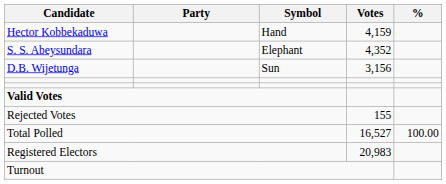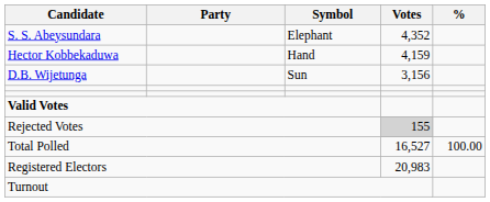 <table class="wikitable" border="1" style="text-align:right;">
 <tr>
 <th align=left width="180">Candidate</th>
 <th align=left width="180">Party</th>
 <th align=left width="120">Symbol</th>
 <th align=left width="60">Votes</th>
 <th align=left width="60">%</th>
 </tr>
 <tr>
+<td align=left><a href='#'>S. S. Abeysundara</a></td>
+<td align=left></td>
+<td align=left>Elephant</td>
+<td align=right>4,352</td>
+<td align=right></td>
+</tr>
+<tr>
 <td align=left><a href='#'>Hector Kobbekaduwa</a></td>
 <td align=left></td>
 <td align=left>Hand</td>
 <td align=right>4,159</td>
-<td align=right></td>
-</tr>
-<tr>
-<td align=left><a href='#'>S. S. Abeysundara</a></td>
-<td align=left></td>
-<td align=left>Elephant</td>
-<td align=right>4,352</td>
 <td align=right></td>
 </tr>
 <tr>
 <td align=left><a href='#'>D.B. Wijetunga</a></td>
 <td align=left></td>
 <td align=left>Sun</td>
 <td align=right>3,156</td>
 <td align=right></td>
 </tr>
 <tr>
 <td align=left></td>
 <td align=left></td>
 <td align=left></td>
 <td align=right></td>
 <td align=right></td>
 </tr>
 <tr>
 <td align=left></td>
 <td align=left></td>
 <td align=left></td>
 <td align=right></td>
 <td align=right></td>
 </tr>
 <tr>
 <td align=left colspan=3><strong>Valid Votes</strong></td>
 <td align=right><strong> </strong></td>
 <td align=right><strong> </strong></td>
 </tr>
 <tr>
 <td align=left colspan=3>Rejected Votes</td>
-<td align=right>155</td>
+<td align=right style="background: lightgrey;">155</td>
 <td align=right></td>
 </tr>
 <tr>
 <td align=left colspan=3>Total Polled</td>
 <td align=right>16,527</td>
 <td align=right>100.00</td>
 </tr>
 <tr>
 <td align=left colspan=3>Registered Electors</td>
 <td align=right>20,983</td>
 <td></td>
 </tr>
 <tr>
 <td align=left colspan=4>Turnout</td>
 <td align=right></td>
 </tr>
 </table>
